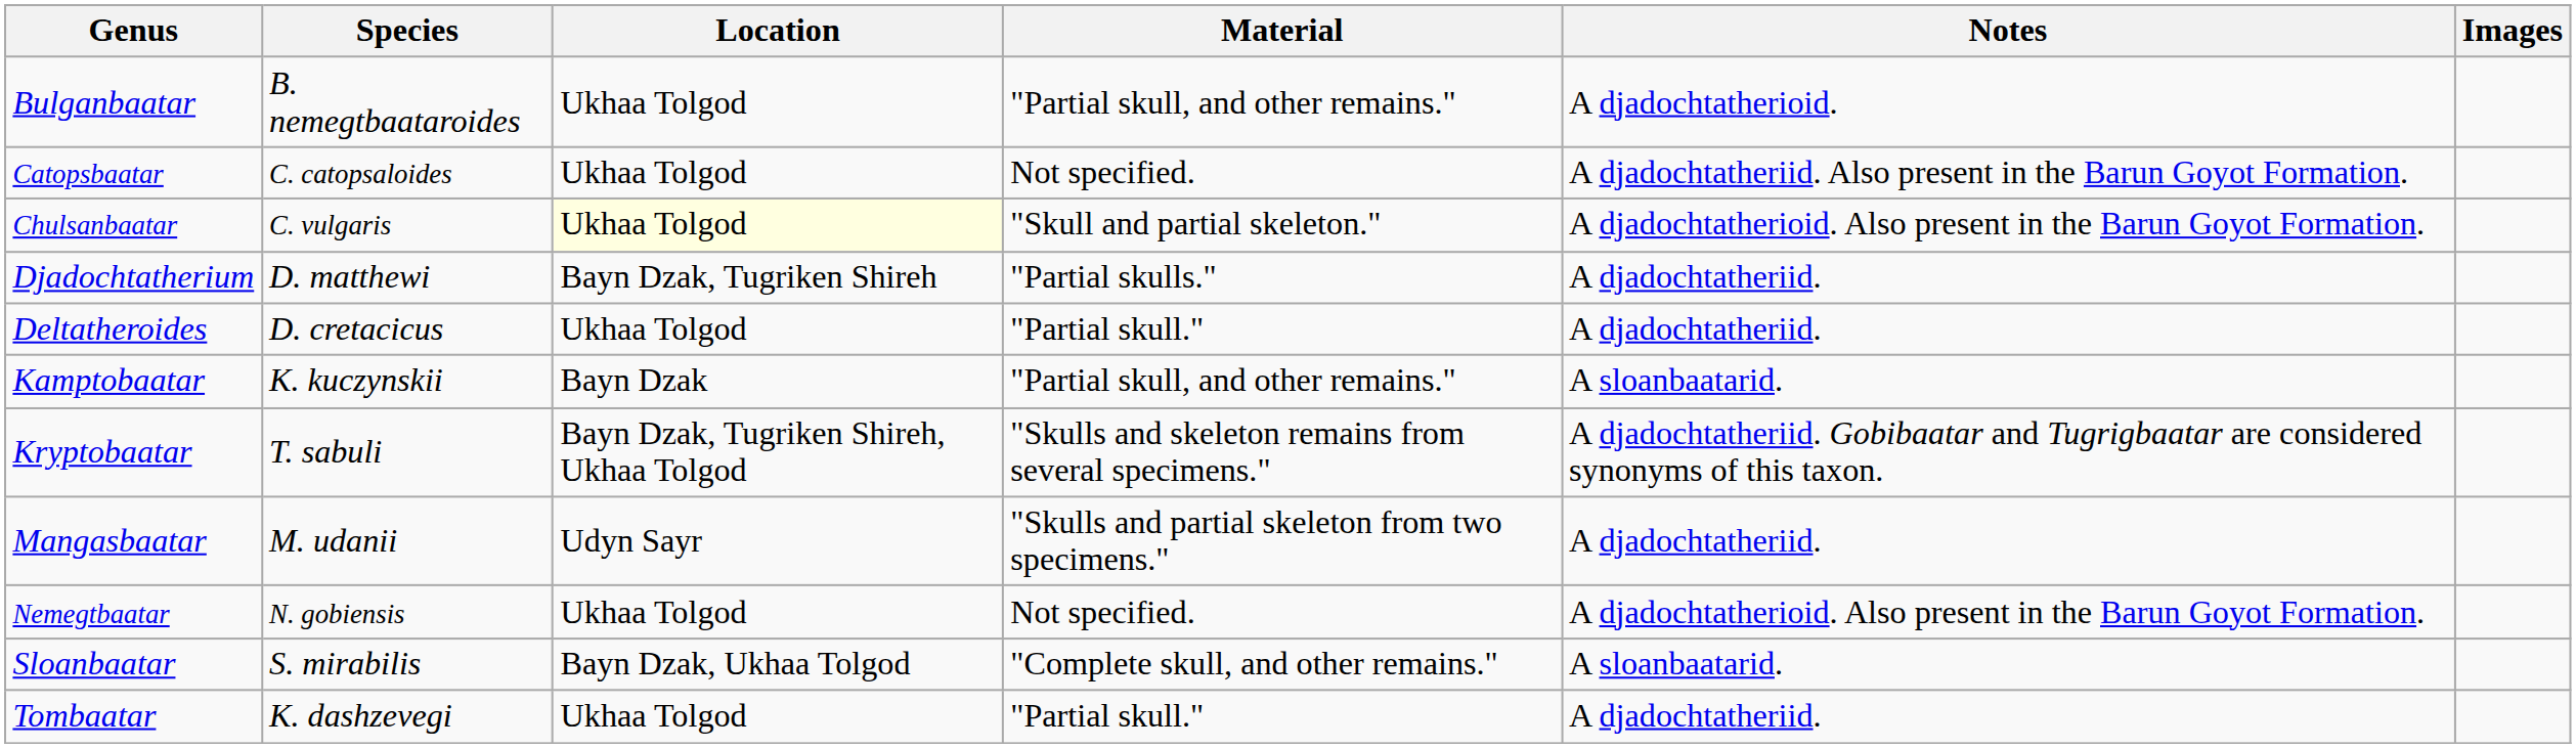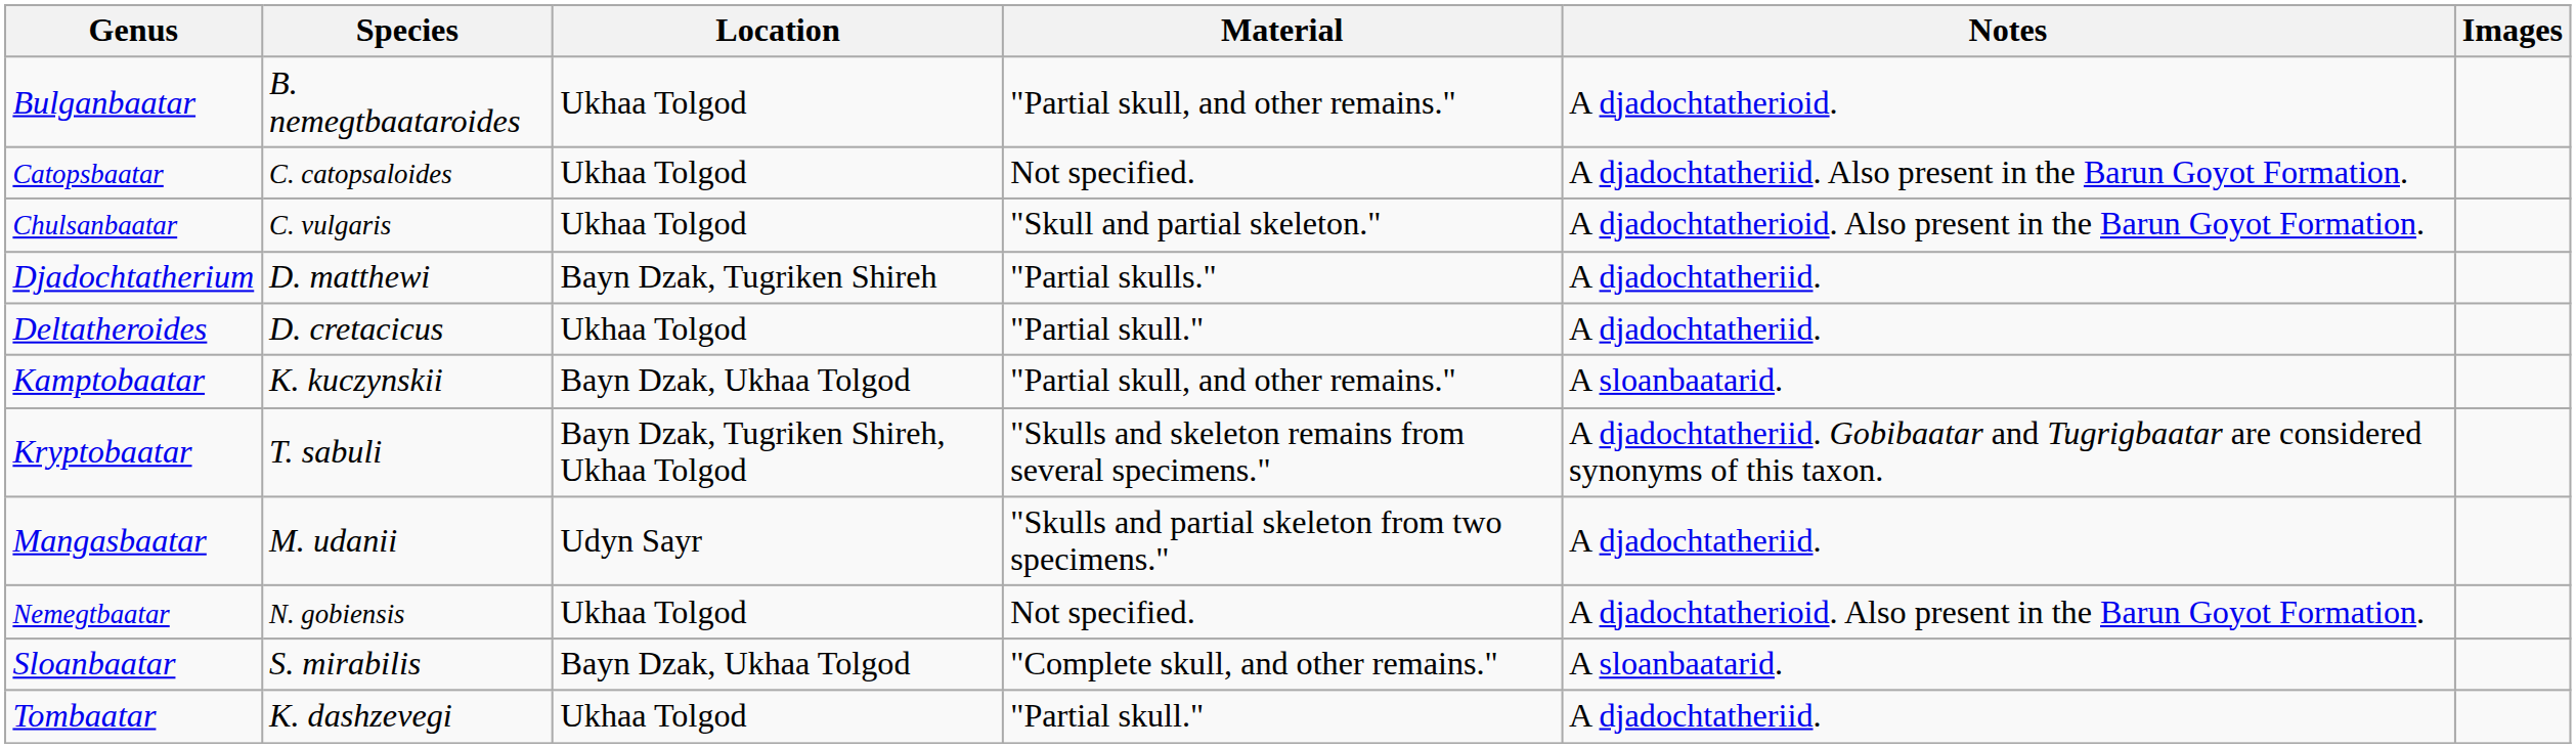 <table class="wikitable sortable">
 <tr>
 <th>Genus</th>
 <th>Species</th>
 <th>Location</th>
 <th>Material</th>
 <th>Notes</th>
 <th>Images</th>
 </tr>
 <tr>
 <td><em><a href='#'>Bulganbaatar</a></em></td>
 <td><em>B. nemegtbaataroides</em></td>
 <td>Ukhaa Tolgod</td>
 <td>"Partial skull, and other remains."</td>
 <td>A <a href='#'>djadochtatherioid</a>.</td>
 <td></td>
 </tr>
 <tr>
 <td><small><em><a href='#'>Catopsbaatar</a></em></small></td>
 <td><small><em>C. catopsaloides</em></small></td>
 <td>Ukhaa Tolgod</td>
 <td>Not specified.</td>
 <td>A <a href='#'>djadochtatheriid</a>. Also present in the <a href='#'>Barun Goyot Formation</a>.</td>
 <td></td>
 </tr>
 <tr>
 <td><small><em><a href='#'>Chulsanbaatar</a></em></small></td>
 <td><small><em>C. vulgaris</em></small></td>
-<td style="background: lightyellow;">Ukhaa Tolgod</td>
+<td>Ukhaa Tolgod</td>
 <td>"Skull and partial skeleton."</td>
 <td>A <a href='#'>djadochtatherioid</a>. Also present in the <a href='#'>Barun Goyot Formation</a>.</td>
 <td></td>
 </tr>
 <tr>
 <td><em><a href='#'>Djadochtatherium</a></em></td>
 <td><em>D. matthewi</em></td>
 <td>Bayn Dzak, Tugriken Shireh</td>
 <td>"Partial skulls."</td>
 <td>A <a href='#'>djadochtatheriid</a>.</td>
 <td></td>
 </tr>
 <tr>
 <td><em><a href='#'>Deltatheroides</a></em></td>
 <td><em>D. cretacicus</em></td>
 <td>Ukhaa Tolgod</td>
 <td>"Partial skull."</td>
 <td>A <a href='#'>djadochtatheriid</a>.</td>
 <td></td>
 </tr>
 <tr>
 <td><em><a href='#'>Kamptobaatar</a></em></td>
 <td><em>K. kuczynskii</em></td>
-<td>Bayn Dzak</td>
+<td>Bayn Dzak, Ukhaa Tolgod</td>
 <td>"Partial skull, and other remains."</td>
 <td>A <a href='#'>sloanbaatarid</a>.</td>
 <td></td>
 </tr>
 <tr>
 <td><em><a href='#'>Kryptobaatar</a></em></td>
 <td><em>T. sabuli</em></td>
 <td>Bayn Dzak, Tugriken Shireh, Ukhaa Tolgod</td>
 <td>"Skulls and skeleton remains from several specimens."</td>
 <td>A <a href='#'>djadochtatheriid</a>. <em>Gobibaatar</em> and <em>Tugrigbaatar</em> are considered synonyms of this taxon.</td>
 <td></td>
 </tr>
 <tr>
 <td><em><a href='#'>Mangasbaatar</a></em></td>
 <td><em>M. udanii</em></td>
 <td>Udyn Sayr</td>
 <td>"Skulls and partial skeleton from two specimens."</td>
 <td>A <a href='#'>djadochtatheriid</a>.</td>
 <td></td>
 </tr>
 <tr>
 <td><small><em><a href='#'>Nemegtbaatar</a></em></small></td>
 <td><small><em>N. gobiensis</em></small></td>
 <td>Ukhaa Tolgod</td>
 <td>Not specified.</td>
 <td>A <a href='#'>djadochtatherioid</a>. Also present in the <a href='#'>Barun Goyot Formation</a>.</td>
 <td></td>
 </tr>
 <tr>
 <td><em><a href='#'>Sloanbaatar</a></em></td>
 <td><em>S. mirabilis</em></td>
 <td>Bayn Dzak, Ukhaa Tolgod</td>
 <td>"Complete skull, and other remains."</td>
 <td>A <a href='#'>sloanbaatarid</a>.</td>
 <td></td>
 </tr>
 <tr>
 <td><em><a href='#'>Tombaatar</a></em></td>
 <td><em>K. dashzevegi</em></td>
 <td>Ukhaa Tolgod</td>
 <td>"Partial skull."</td>
 <td>A <a href='#'>djadochtatheriid</a>.</td>
 <td></td>
 </tr>
 <tr>
 </tr>
 </table>
